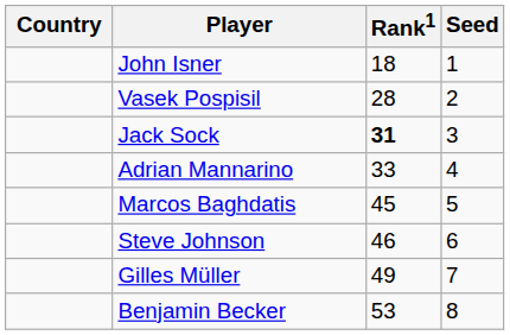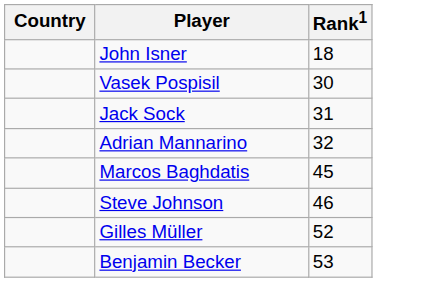 <table class="sortable wikitable">
 <tr>
 <th width="70">Country</th>
 <th width="175">Player</th>
 <th>Rank<sup>1</sup></th>
-<th>Seed</th>
 </tr>
 <tr>
 <td></td>
 <td><a href='#'>John Isner</a></td>
 <td>18</td>
-<td>1</td>
 </tr>
 <tr>
 <td></td>
 <td><a href='#'>Vasek Pospisil</a></td>
-<td>28</td>
-<td>2</td>
+<td>30</td>
 </tr>
 <tr>
 <td></td>
 <td><a href='#'>Jack Sock</a></td>
-<td><strong>31</strong></td>
-<td>3</td>
+<td>31</td>
 </tr>
 <tr>
 <td></td>
 <td><a href='#'>Adrian Mannarino</a></td>
-<td>33</td>
-<td>4</td>
+<td>32</td>
 </tr>
 <tr>
 <td></td>
 <td><a href='#'>Marcos Baghdatis</a></td>
 <td>45</td>
-<td>5</td>
 </tr>
 <tr>
 <td></td>
 <td><a href='#'>Steve Johnson</a></td>
 <td>46</td>
-<td>6</td>
 </tr>
 <tr>
 <td></td>
 <td><a href='#'>Gilles Müller</a></td>
-<td>49</td>
-<td>7</td>
+<td>52</td>
 </tr>
 <tr>
 <td></td>
 <td><a href='#'>Benjamin Becker</a></td>
 <td>53</td>
-<td>8</td>
 </tr>
 </table>
